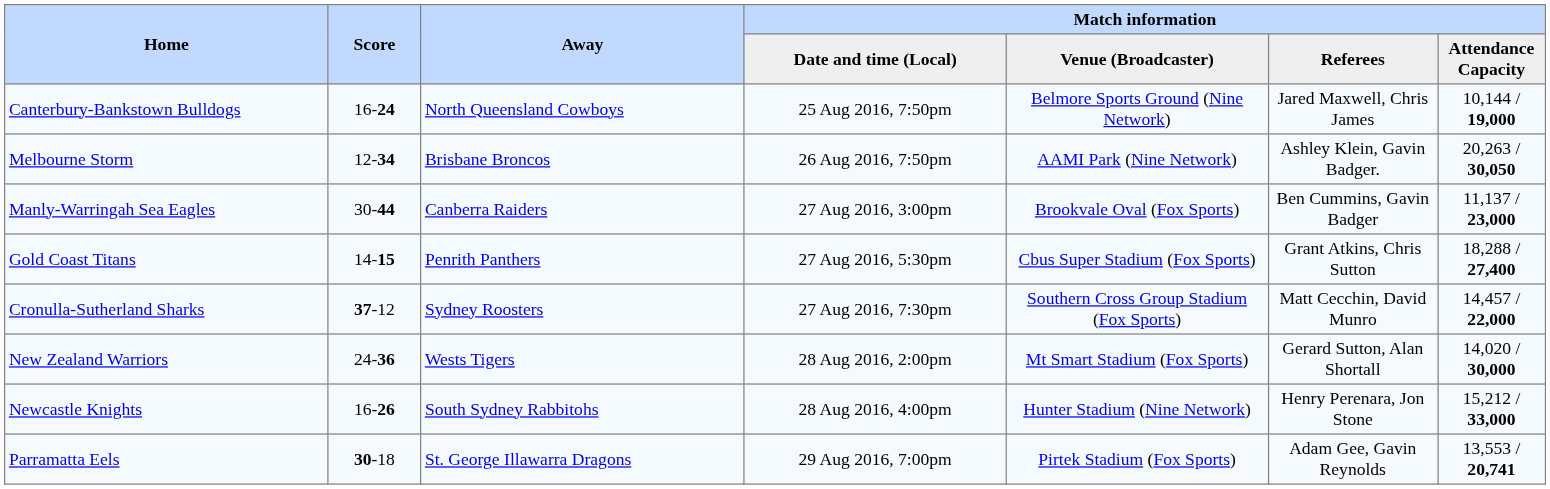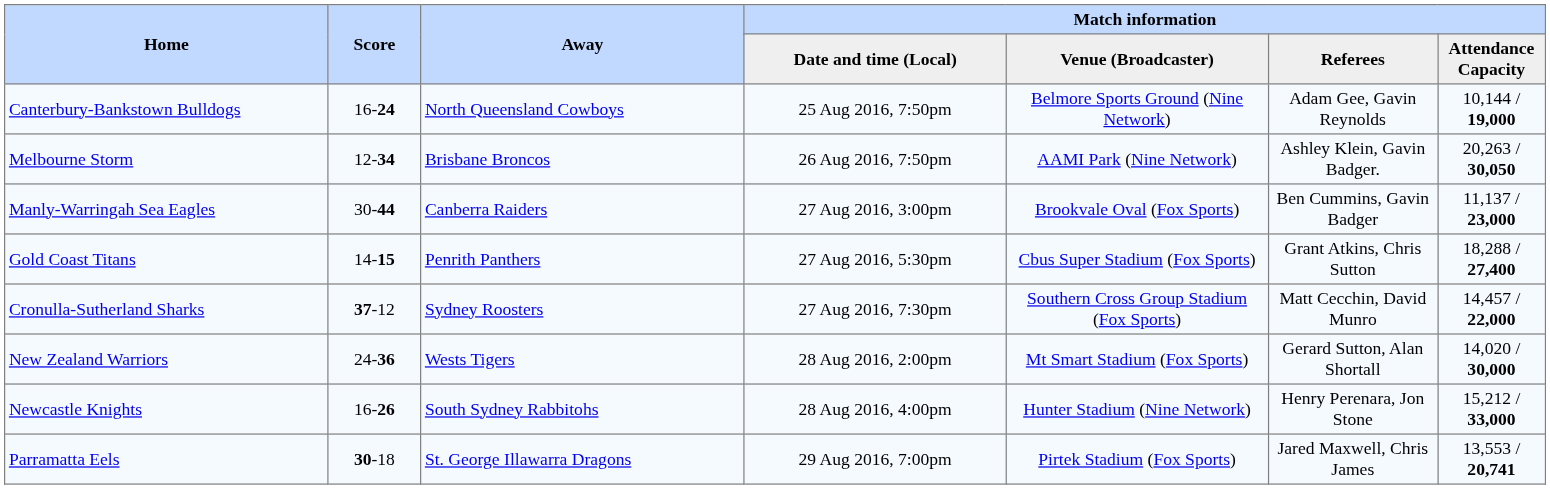 <table border="1" cellpadding="3" cellspacing="0" style="border-collapse:collapse; font-size:90%; width:100%;">
 <tr style="background:#c1d8ff;">
 <th rowspan="2" style="width:21%;">Home</th>
 <th rowspan="2" style="width:6%;">Score</th>
 <th rowspan="2" style="width:21%;">Away</th>
 <th colspan=6>Match information</th>
 </tr>
 <tr style="background:#efefef;">
 <th width=17%>Date and time (Local)</th>
 <th width="17%">Venue (Broadcaster)</th>
 <th width=11%>Referees</th>
 <th width=7%>Attendance <strong>Capacity</strong></th>
 </tr>
 <tr style="text-align:center; background:#f5faff;">
 <td align="left"> <a href='#'>Canterbury-Bankstown Bulldogs</a></td>
 <td>16-<strong>24</strong></td>
 <td align="left"> <a href='#'>North Queensland Cowboys</a></td>
 <td>25 Aug 2016, 7:50pm</td>
 <td><a href='#'>Belmore Sports Ground</a> (<a href='#'>Nine Network</a>)</td>
-<td>Jared Maxwell, Chris James</td>
+<td>Adam Gee, Gavin Reynolds</td>
 <td>10,144 / <strong>19,000</strong></td>
 </tr>
 <tr style="text-align:center; background:#f5faff;">
 <td align="left"> <a href='#'>Melbourne Storm</a></td>
 <td>12-<strong>34</strong></td>
 <td align="left"> <a href='#'>Brisbane Broncos</a></td>
 <td>26 Aug 2016, 7:50pm</td>
 <td><a href='#'>AAMI Park</a> (<a href='#'>Nine Network</a>)</td>
 <td>Ashley Klein, Gavin Badger.</td>
 <td>20,263 / <strong>30,050</strong></td>
 </tr>
 <tr style="text-align:center; background:#f5faff;">
 <td align="left"> <a href='#'>Manly-Warringah Sea Eagles</a></td>
 <td>30-<strong>44</strong></td>
 <td align="left"> <a href='#'>Canberra Raiders</a></td>
 <td>27 Aug 2016, 3:00pm</td>
 <td><a href='#'>Brookvale Oval</a>  (<a href='#'>Fox Sports</a>)</td>
 <td>Ben Cummins, Gavin Badger</td>
 <td>11,137 / <strong>23,000</strong></td>
 </tr>
 <tr style="text-align:center; background:#f5faff;">
 <td align="left"> <a href='#'>Gold Coast Titans</a></td>
 <td>14-<strong>15</strong></td>
 <td align="left"> <a href='#'>Penrith Panthers</a></td>
 <td>27 Aug 2016, 5:30pm</td>
 <td><a href='#'>Cbus Super Stadium</a>  (<a href='#'>Fox Sports</a>)</td>
 <td>Grant Atkins, Chris Sutton</td>
 <td>18,288 / <strong>27,400</strong></td>
 </tr>
 <tr style="text-align:center; background:#f5faff;">
 <td align="left"> <a href='#'>Cronulla-Sutherland Sharks</a></td>
 <td><strong>37</strong>-12</td>
 <td align="left"> <a href='#'>Sydney Roosters</a></td>
 <td>27 Aug 2016, 7:30pm</td>
 <td><a href='#'>Southern Cross Group Stadium</a>  (<a href='#'>Fox Sports</a>)</td>
 <td>Matt Cecchin, David Munro</td>
 <td>14,457 / <strong>22,000</strong></td>
 </tr>
 <tr style="text-align:center; background:#f5faff;">
 <td align="left"> <a href='#'>New Zealand Warriors</a></td>
 <td>24-<strong>36</strong></td>
 <td align="left"> <a href='#'>Wests Tigers</a></td>
 <td>28 Aug 2016, 2:00pm</td>
 <td><a href='#'>Mt Smart Stadium</a>  (<a href='#'>Fox Sports</a>)</td>
 <td>Gerard Sutton, Alan Shortall</td>
 <td>14,020 / <strong>30,000</strong></td>
 </tr>
 <tr style="text-align:center; background:#f5faff;">
 <td align="left"> <a href='#'>Newcastle Knights</a></td>
 <td>16-<strong>26</strong></td>
 <td align="left"> <a href='#'>South Sydney Rabbitohs</a></td>
 <td>28 Aug 2016, 4:00pm</td>
 <td><a href='#'>Hunter Stadium</a> (<a href='#'>Nine Network</a>)</td>
 <td>Henry Perenara, Jon Stone</td>
 <td>15,212 / <strong>33,000</strong></td>
 </tr>
 <tr style="text-align:center; background:#f5faff;">
 <td align="left"> <a href='#'>Parramatta Eels</a></td>
 <td><strong>30</strong>-18</td>
 <td align="left"> <a href='#'>St. George Illawarra Dragons</a></td>
 <td>29 Aug 2016, 7:00pm</td>
 <td><a href='#'>Pirtek Stadium</a>  (<a href='#'>Fox Sports</a>)</td>
-<td>Adam Gee, Gavin Reynolds</td>
+<td>Jared Maxwell, Chris James</td>
 <td>13,553 / <strong>20,741</strong></td>
 </tr>
 </table>
